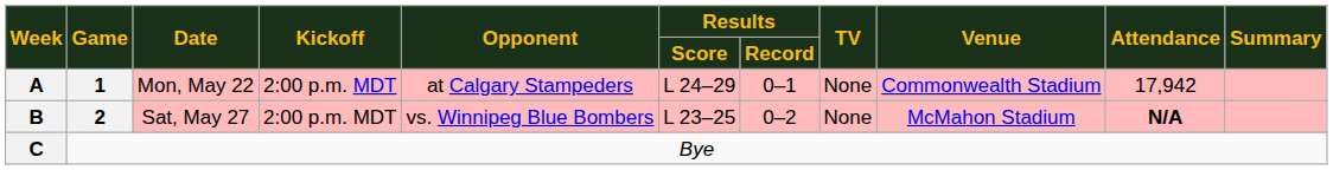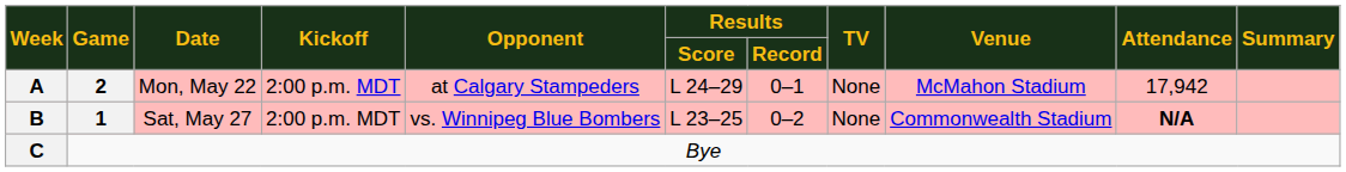 <table class="wikitable" style="font-size: 95%;">
 <tr>
 <th style="background:#183118;color:#f7bd13;" rowspan=2>Week</th>
 <th style="background:#183118;color:#f7bd13;" rowspan=2>Game</th>
 <th style="background:#183118;color:#f7bd13;" rowspan=2>Date</th>
 <th style="background:#183118;color:#f7bd13;" rowspan=2>Kickoff</th>
 <th style="background:#183118;color:#f7bd13;" rowspan=2>Opponent</th>
 <th style="background:#183118;color:#f7bd13;" colspan=2>Results</th>
 <th style="background:#183118;color:#f7bd13;" rowspan=2>TV</th>
 <th style="background:#183118;color:#f7bd13;" rowspan=2>Venue</th>
 <th style="background:#183118;color:#f7bd13;" rowspan=2>Attendance</th>
 <th style="background:#183118;color:#f7bd13;" rowspan=2>Summary</th>
 </tr>
 <tr>
 <th style="background:#183118;color:#f7bd13;">Score</th>
 <th style="background:#183118;color:#f7bd13;">Record</th>
 </tr>
 <tr align="center"= bgcolor="ffbbbb">
 <th align="center"><strong>A</strong></th>
-<th align="center"><strong>1</strong></th>
+<th align="center"><strong>2</strong></th>
 <td align="center">Mon, May 22</td>
 <td align="center">2:00 p.m. <a href='#'>MDT</a></td>
 <td align="center">at <a href='#'>Calgary Stampeders</a></td>
 <td align="center">L 24–29</td>
 <td align="center">0–1</td>
 <td align="center">None</td>
-<td align="center"><a href='#'>Commonwealth Stadium</a></td>
+<td align="center"><a href='#'>McMahon Stadium</a></td>
 <td align="center">17,942</td>
 <td align="center"></td>
 </tr>
 <tr align="center"= bgcolor="ffbbbb">
 <th align="center"><strong>B</strong></th>
-<th align="center"><strong>2</strong></th>
+<th align="center"><strong>1</strong></th>
 <td align="center">Sat, May 27</td>
 <td align="center">2:00 p.m. MDT</td>
 <td align="center">vs. <a href='#'>Winnipeg Blue Bombers</a></td>
 <td align="center">L 23–25</td>
 <td align="center">0–2</td>
 <td align="center">None</td>
-<td align="center"><a href='#'>McMahon Stadium</a></td>
+<td align="center"><a href='#'>Commonwealth Stadium</a></td>
 <td align="center"><strong>N/A</strong></td>
 <td align="center"></td>
 </tr>
 <tr align="center"= bgcolor="">
 <th align="center"><strong>C</strong></th>
 <td colspan=10 align="center" valign="middle"><em>Bye</em></td>
 </tr>
 </table>
